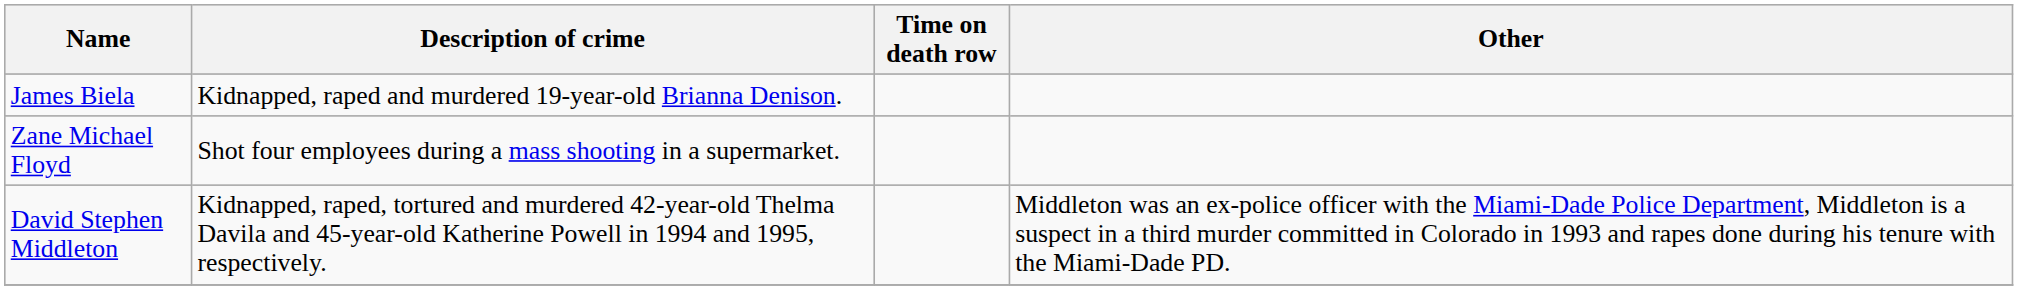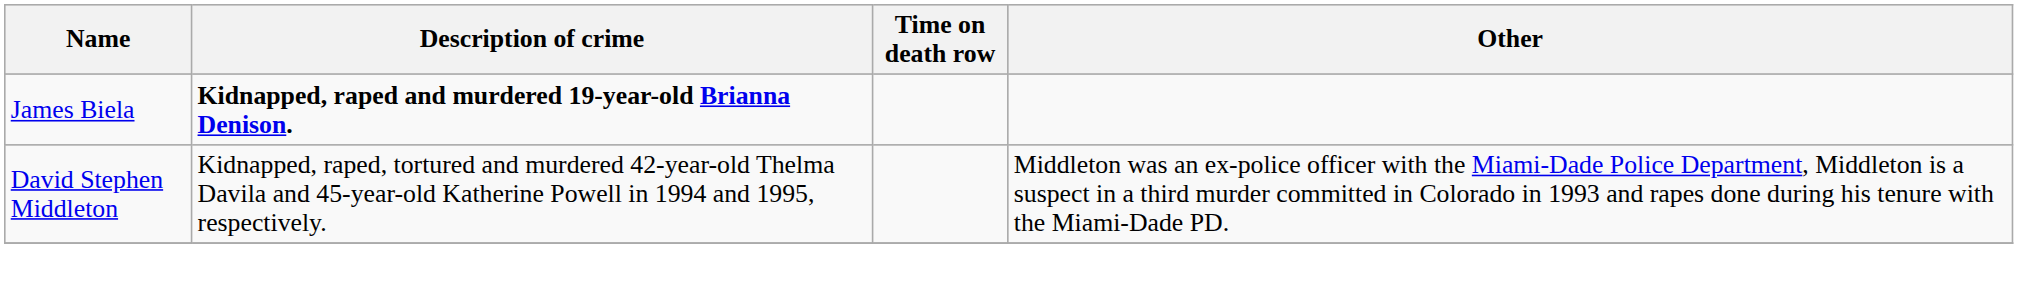 <table class="wikitable sortable">
 <tr>
 <th>Name</th>
 <th>Description of crime</th>
 <th>Time on death row</th>
 <th>Other</th>
 </tr>
 <tr>
 <td><a href='#'>James Biela</a></td>
-<td>Kidnapped, raped and murdered 19-year-old <a href='#'>Brianna Denison</a>.</td>
-<td></td>
-<td></td>
-</tr>
-<tr>
-<td><a href='#'>Zane Michael Floyd</a></td>
-<td>Shot four employees during a <a href='#'>mass shooting</a> in a supermarket.</td>
+<td><strong>Kidnapped, raped and murdered 19-year-old <a href='#'>Brianna Denison</a>.</strong></td>
 <td></td>
 <td></td>
 </tr>
 <tr>
 <td><a href='#'>David Stephen Middleton</a></td>
 <td>Kidnapped, raped, tortured and murdered 42-year-old Thelma Davila and 45-year-old Katherine Powell in 1994 and 1995, respectively.</td>
 <td></td>
 <td>Middleton was an ex-police officer with the <a href='#'>Miami-Dade Police Department</a>, Middleton is a suspect in a third murder committed in Colorado in 1993 and rapes done during his tenure with the Miami-Dade PD.</td>
 </tr>
 <tr>
 </tr>
 </table>
